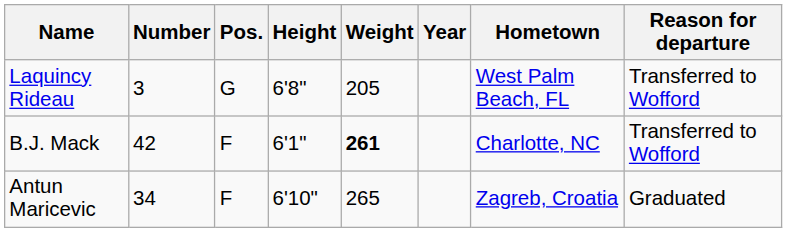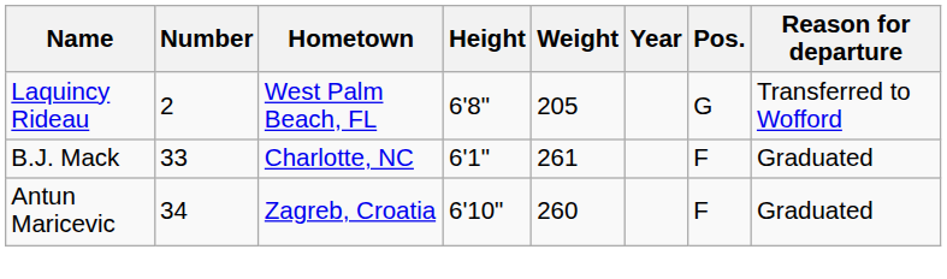 <table class="wikitable sortable" border="1">
 <tr>
 <th>Name</th>
 <th>Number</th>
-<th>Pos.</th>
+<th>Hometown</th>
 <th>Height</th>
 <th>Weight</th>
 <th>Year</th>
-<th>Hometown</th>
+<th>Pos.</th>
 <th class="unsortable">Reason for departure</th>
 </tr>
 <tr>
 <td><a href='#'>Laquincy Rideau</a></td>
-<td>3</td>
-<td>G</td>
+<td>2</td>
+<td><a href='#'>West Palm Beach, FL</a></td>
 <td>6'8"</td>
 <td>205</td>
 <td></td>
-<td><a href='#'>West Palm Beach, FL</a></td>
+<td>G</td>
 <td>Transferred to <a href='#'>Wofford</a></td>
 </tr>
 <tr>
 <td>B.J. Mack</td>
-<td>42</td>
+<td>33</td>
+<td><a href='#'>Charlotte, NC</a></td>
+<td>6'1"</td>
+<td>261</td>
+<td></td>
 <td>F</td>
-<td>6'1"</td>
-<td><strong>261</strong></td>
-<td></td>
-<td><a href='#'>Charlotte, NC</a></td>
-<td>Transferred to <a href='#'>Wofford</a></td>
+<td>Graduated</td>
 </tr>
 <tr>
 <td>Antun Maricevic</td>
 <td>34</td>
+<td><a href='#'>Zagreb, Croatia</a></td>
+<td>6'10"</td>
+<td>260</td>
+<td></td>
 <td>F</td>
-<td>6'10"</td>
-<td>265</td>
-<td></td>
-<td><a href='#'>Zagreb, Croatia</a></td>
 <td>Graduated</td>
 </tr>
 </table>
